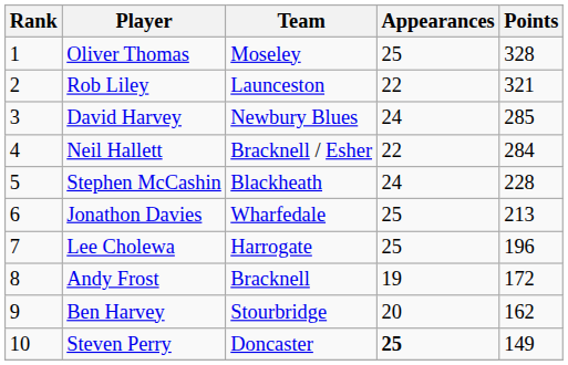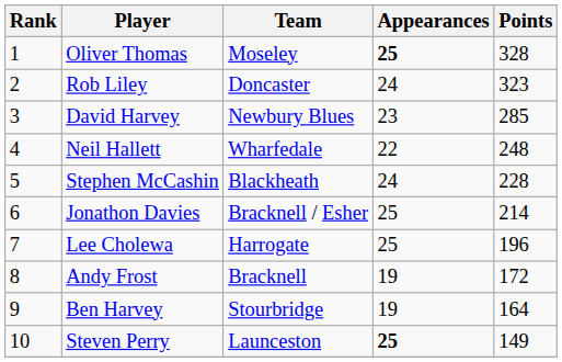 <table class="wikitable">
 <tr>
 <th>Rank</th>
 <th>Player</th>
 <th>Team</th>
 <th>Appearances</th>
 <th>Points</th>
 </tr>
 <tr>
 <td>1</td>
 <td> <a href='#'>Oliver Thomas</a></td>
 <td><a href='#'>Moseley</a></td>
-<td>25</td>
+<td><strong>25</strong></td>
 <td>328</td>
 </tr>
 <tr>
 <td>2</td>
 <td> <a href='#'>Rob Liley</a></td>
-<td><a href='#'>Launceston</a></td>
-<td>22</td>
-<td>321</td>
+<td><a href='#'>Doncaster</a></td>
+<td>24</td>
+<td>323</td>
 </tr>
 <tr>
 <td>3</td>
 <td> <a href='#'>David Harvey</a></td>
 <td><a href='#'>Newbury Blues</a></td>
-<td>24</td>
+<td>23</td>
 <td>285</td>
 </tr>
 <tr>
 <td>4</td>
 <td> <a href='#'>Neil Hallett</a></td>
-<td><a href='#'>Bracknell</a> / <a href='#'>Esher</a></td>
+<td><a href='#'>Wharfedale</a></td>
 <td>22</td>
-<td>284</td>
+<td>248</td>
 </tr>
 <tr>
 <td>5</td>
 <td> <a href='#'>Stephen McCashin</a></td>
 <td><a href='#'>Blackheath</a></td>
 <td>24</td>
 <td>228</td>
 </tr>
 <tr>
 <td>6</td>
 <td> <a href='#'>Jonathon Davies</a></td>
-<td><a href='#'>Wharfedale</a></td>
+<td><a href='#'>Bracknell</a> / <a href='#'>Esher</a></td>
 <td>25</td>
-<td>213</td>
+<td>214</td>
 </tr>
 <tr>
 <td>7</td>
 <td> <a href='#'>Lee Cholewa</a></td>
 <td><a href='#'>Harrogate</a></td>
 <td>25</td>
 <td>196</td>
 </tr>
 <tr>
 <td>8</td>
 <td> <a href='#'>Andy Frost</a></td>
 <td><a href='#'>Bracknell</a></td>
 <td>19</td>
 <td>172</td>
 </tr>
 <tr>
 <td>9</td>
 <td> <a href='#'>Ben Harvey</a></td>
 <td><a href='#'>Stourbridge</a></td>
-<td>20</td>
-<td>162</td>
+<td>19</td>
+<td>164</td>
 </tr>
 <tr>
 <td>10</td>
 <td> <a href='#'>Steven Perry</a></td>
-<td><a href='#'>Doncaster</a></td>
+<td><a href='#'>Launceston</a></td>
 <td><strong>25</strong></td>
 <td>149</td>
 </tr>
 <tr>
 </tr>
 </table>
